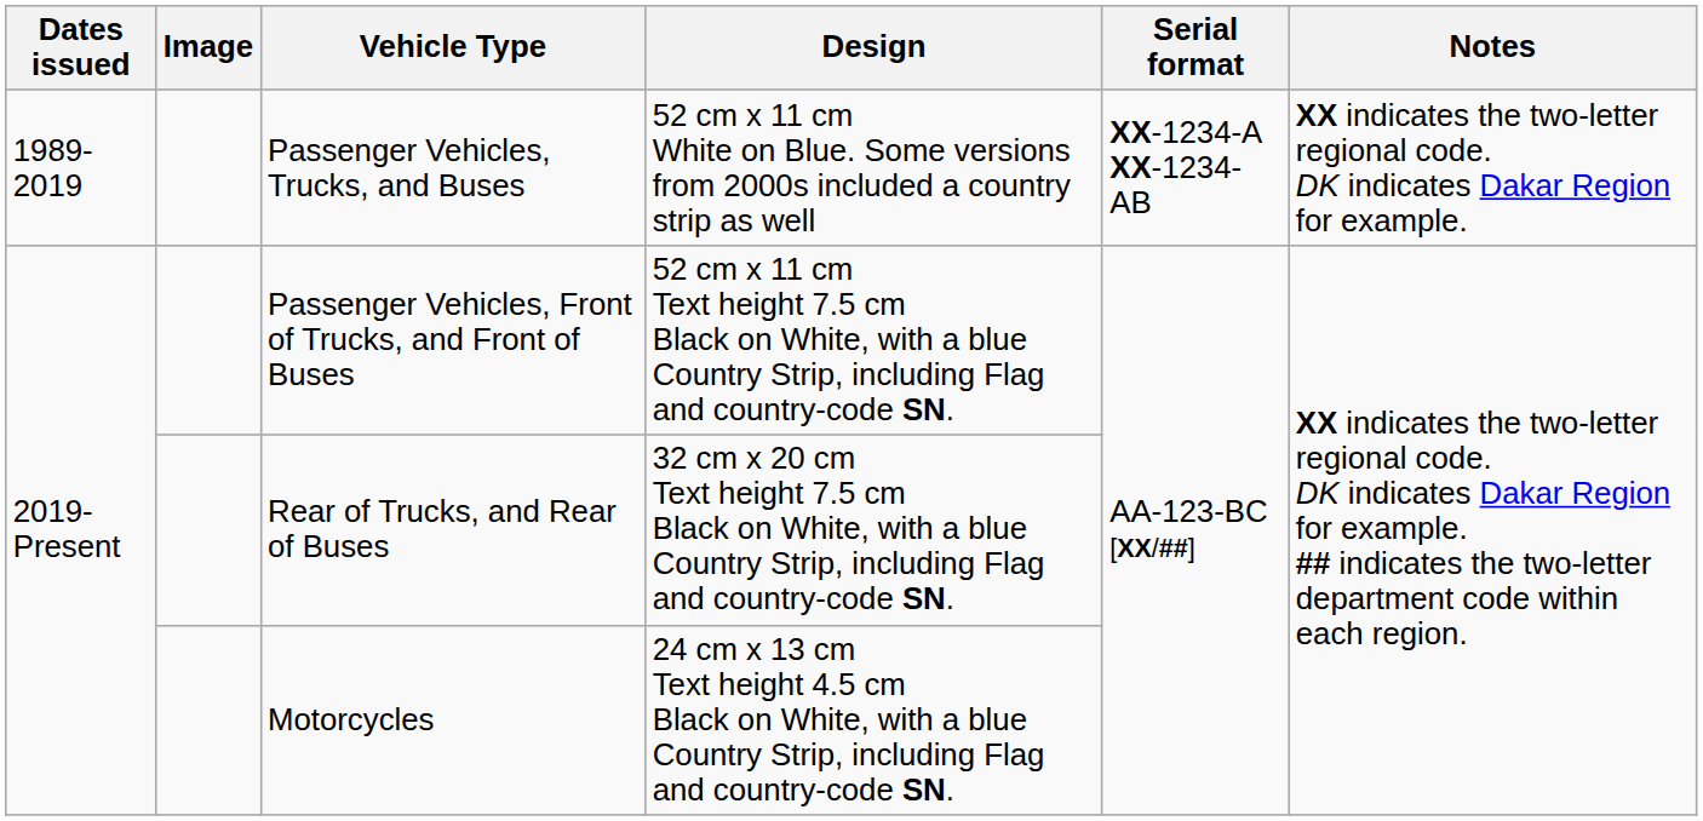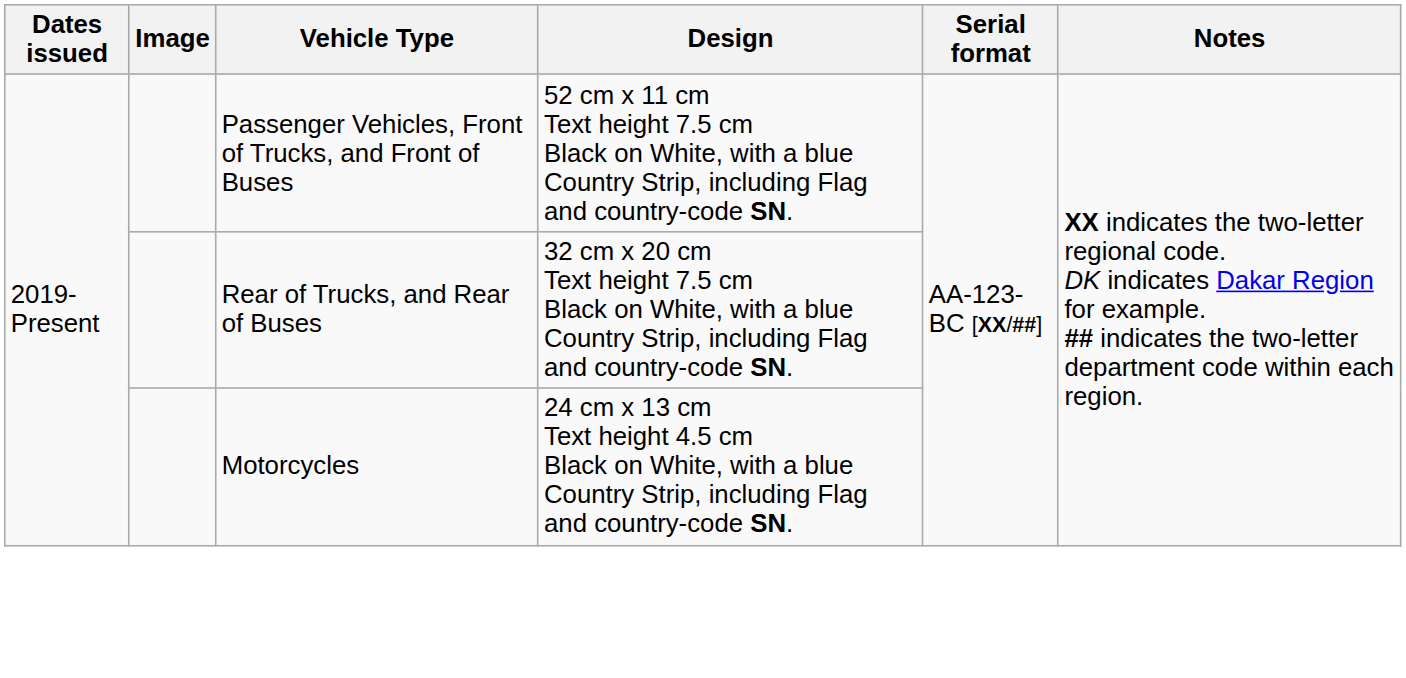 <table class="wikitable">
 <tr>
 <th>Dates issued</th>
 <th>Image</th>
 <th>Vehicle Type</th>
 <th>Design</th>
 <th>Serial format</th>
 <th>Notes</th>
-</tr>
-<tr>
-<td>1989-2019</td>
-<td><br></td>
-<td>Passenger Vehicles, Trucks, and Buses</td>
-<td>52 cm x 11 cm<br>White on Blue. Some versions from 2000s included a country strip as well</td>
-<td><strong>XX</strong>-1234-A<br><strong>XX</strong>-1234-AB</td>
-<td><strong>XX</strong> indicates the two-letter regional code.<br><em>DK</em> indicates <a href='#'>Dakar Region</a> for example.</td>
 </tr>
 <tr>
 <td rowspan="3">2019-Present</td>
 <td></td>
 <td>Passenger Vehicles, Front of Trucks, and Front of Buses</td>
 <td>52 cm x 11 cm<br>Text height 7.5 cm<br>Black on White, with a blue Country Strip, including Flag and country-code <strong>SN</strong>.</td>
 <td rowspan="3">AA-123-BC <small>[<strong>XX</strong>/<strong>##</strong>]</small></td>
 <td rowspan="3"><strong>XX</strong> indicates the two-letter regional code.<br><em>DK</em> indicates <a href='#'>Dakar Region</a> for example.<br><strong>##</strong> indicates the two-letter department code within each region.</td>
 </tr>
 <tr>
 <td></td>
 <td>Rear of Trucks, and Rear of Buses</td>
 <td>32 cm x 20 cm<br>Text height 7.5 cm<br>Black on White, with a blue Country Strip, including Flag and country-code <strong>SN</strong>.</td>
 </tr>
 <tr>
 <td></td>
 <td>Motorcycles</td>
 <td>24 cm x 13 cm<br>Text height 4.5 cm<br>Black on White, with a blue Country Strip, including Flag and country-code <strong>SN</strong>.</td>
 </tr>
 </table>
